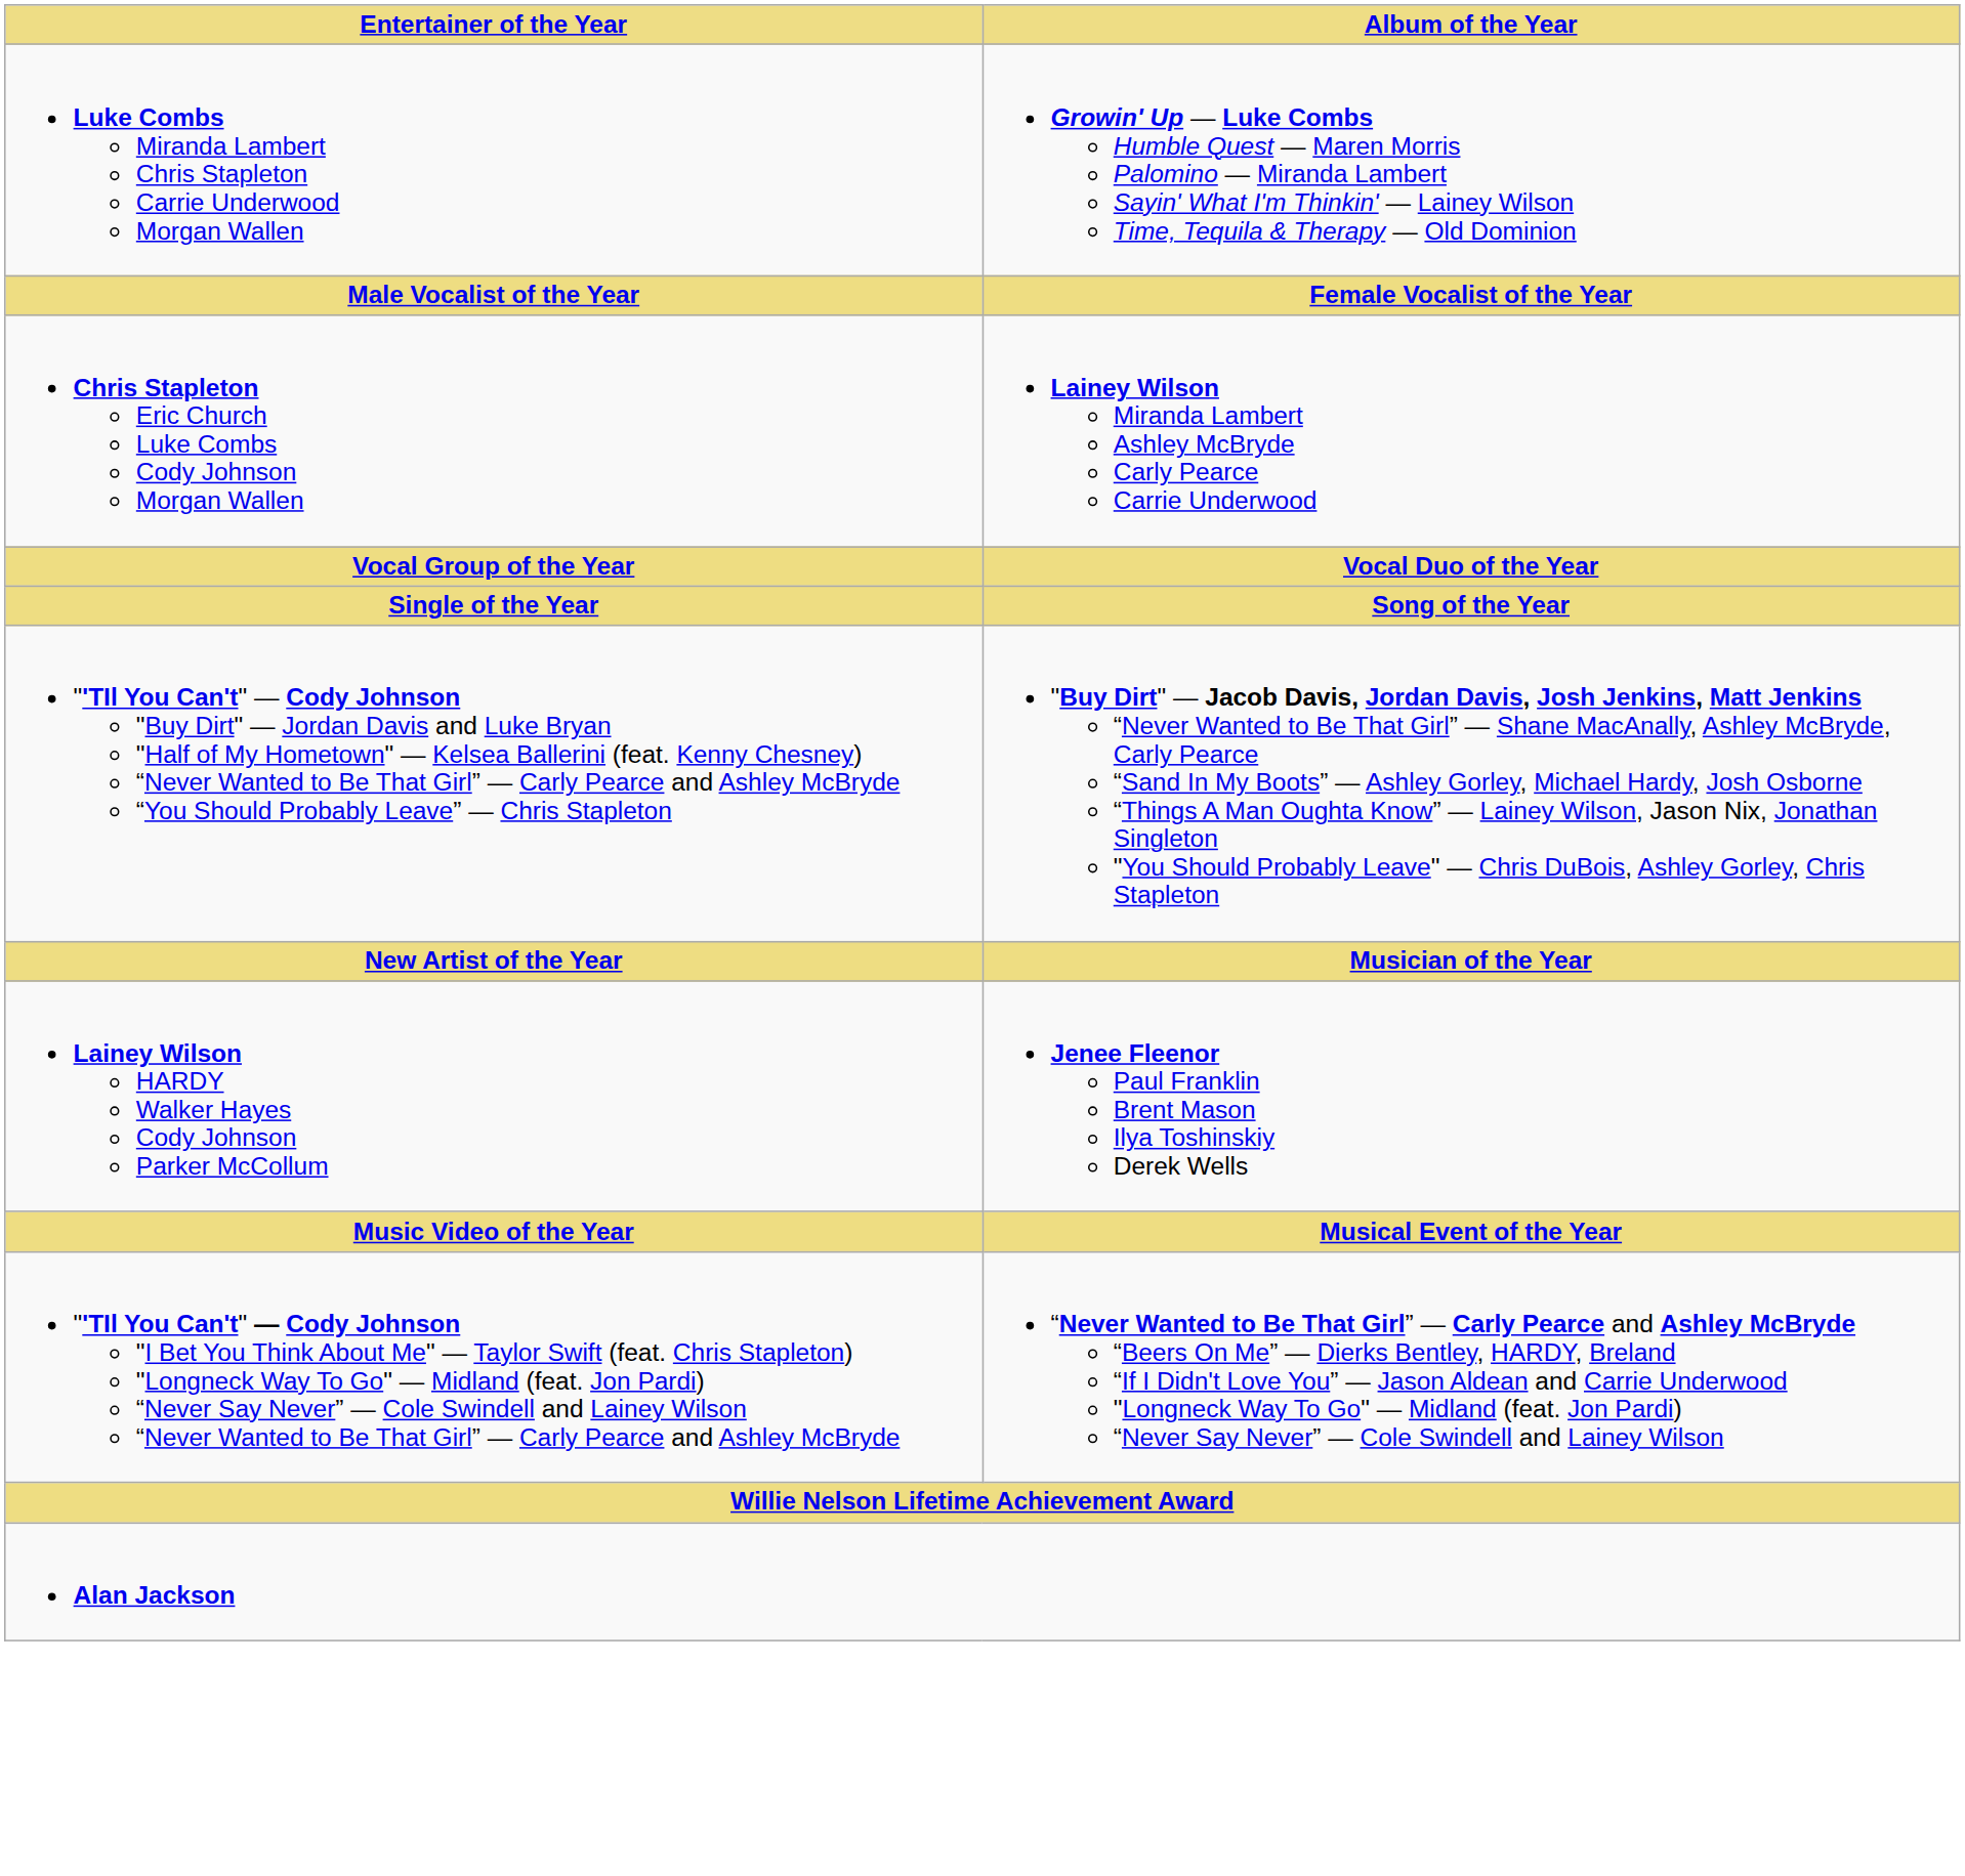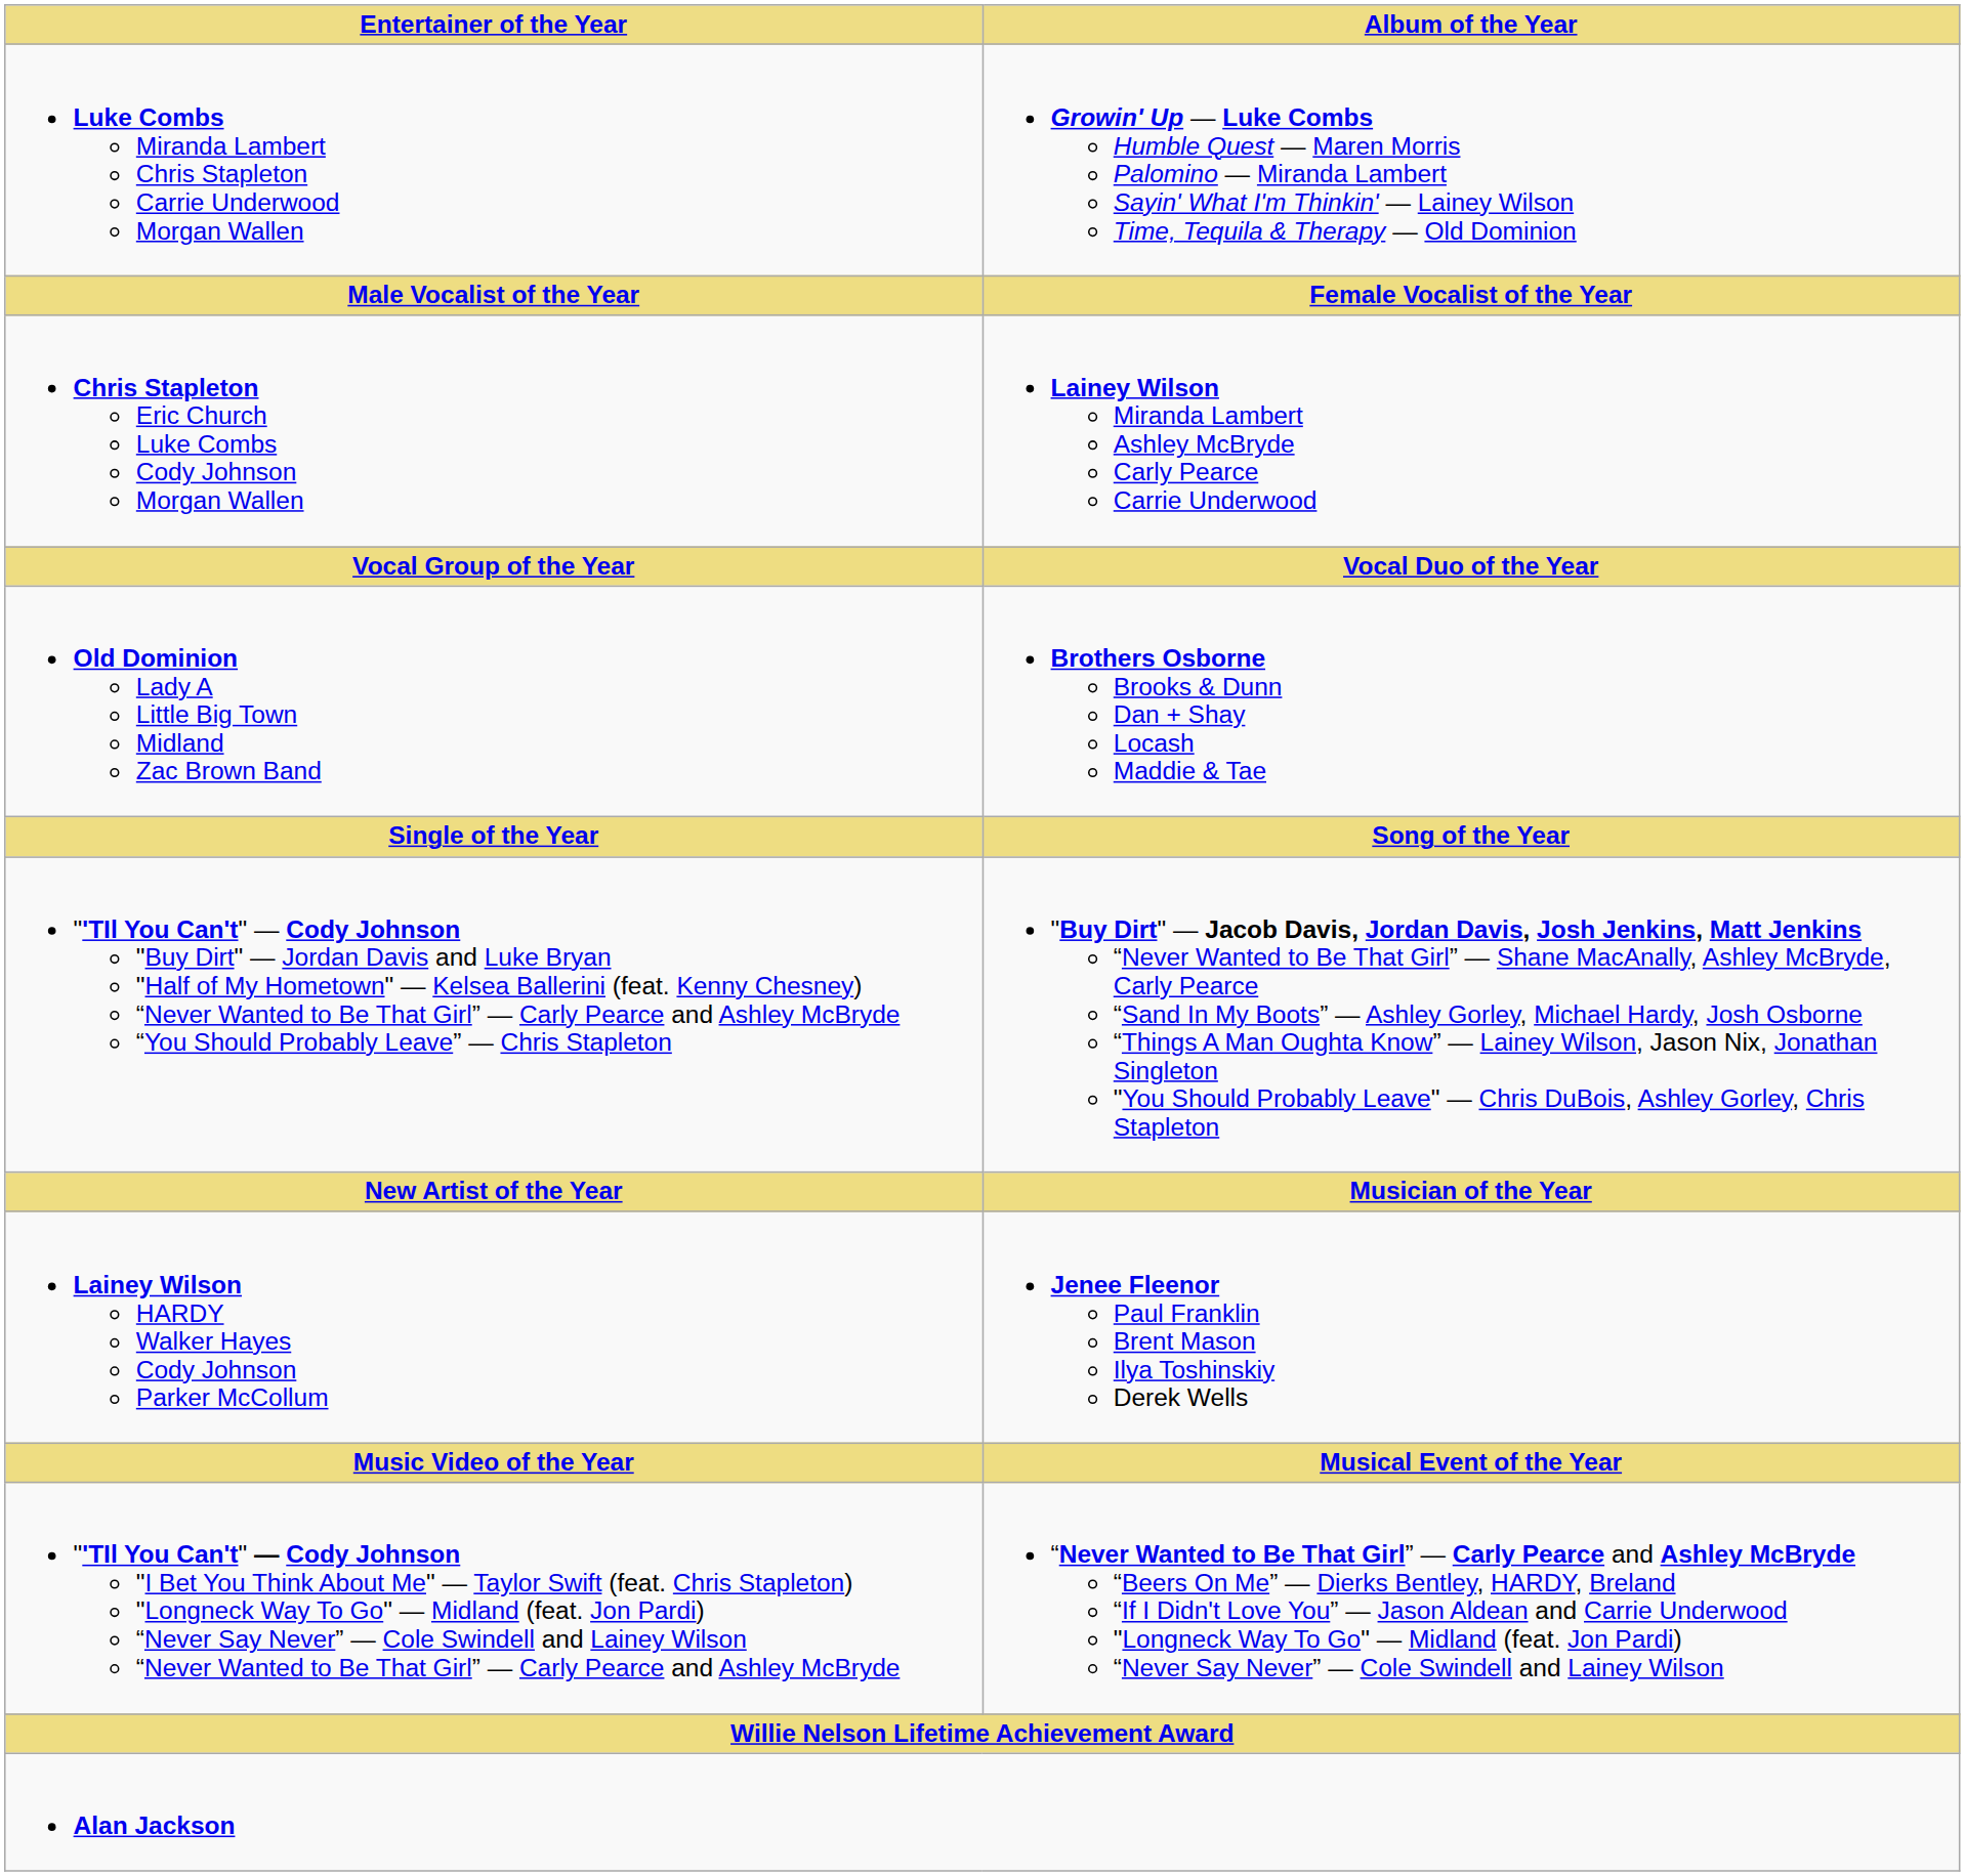 <table class="wikitable">
 <tr>
 <th style="background:#EEDD85;" width="50%"><a href='#'>Entertainer of the Year</a></th>
 <th style="background:#EEDD85;" width="50%"><a href='#'>Album of the Year</a></th>
 </tr>
 <tr>
 <td valign="top"><br><ul><li><strong><a href='#'>Luke Combs</a></strong><ul><li><a href='#'>Miranda Lambert</a></li><li><a href='#'>Chris Stapleton</a></li><li><a href='#'>Carrie Underwood</a></li><li><a href='#'>Morgan Wallen</a></li></ul></li></ul></td>
 <td valign="top"><br><ul><li><em><a href='#'><strong>Growin' Up</strong></a></em> — <strong><a href='#'>Luke Combs</a></strong><ul><li><em><a href='#'>Humble Quest</a></em> — <a href='#'>Maren Morris</a></li><li><em><a href='#'>Palomino</a></em> — <a href='#'>Miranda Lambert</a></li><li><em><a href='#'>Sayin' What I'm Thinkin'</a></em> — <a href='#'>Lainey Wilson</a></li><li><em><a href='#'>Time, Tequila & Therapy</a></em> — <a href='#'>Old Dominion</a></li></ul></li></ul></td>
 </tr>
 <tr>
 <th style="background:#EEDD82; width=50%"><a href='#'>Male Vocalist of the Year</a></th>
 <th style="background:#EEDD82; width=50%"><a href='#'>Female Vocalist of the Year</a></th>
 </tr>
 <tr>
 <td valign="top"><br><ul><li><strong><a href='#'>Chris Stapleton</a></strong><ul><li><a href='#'>Eric Church</a></li><li><a href='#'>Luke Combs</a></li><li><a href='#'>Cody Johnson</a></li><li><a href='#'>Morgan Wallen</a></li></ul></li></ul></td>
 <td valign="top"><br><ul><li><strong><a href='#'>Lainey Wilson</a></strong><ul><li><a href='#'>Miranda Lambert</a></li><li><a href='#'>Ashley McBryde</a></li><li><a href='#'>Carly Pearce</a></li><li><a href='#'>Carrie Underwood</a></li></ul></li></ul></td>
 </tr>
 <tr>
 <th style="background:#EEDD82; width=50%"><a href='#'>Vocal Group of the Year</a></th>
 <th style="background:#EEDD82; width=50%"><a href='#'>Vocal Duo of the Year</a></th>
+</tr>
+<tr>
+<td valign="top"><br><ul><li><a href='#'><strong>Old Dominion</strong></a><ul><li><a href='#'>Lady A</a></li><li><a href='#'>Little Big Town</a></li><li><a href='#'>Midland</a></li><li><a href='#'>Zac Brown Band</a></li></ul></li></ul></td>
+<td valign="top"><br><ul><li><strong><a href='#'>Brothers Osborne</a></strong><ul><li><a href='#'>Brooks & Dunn</a></li><li><a href='#'>Dan + Shay</a></li><li><a href='#'>Locash</a></li><li><a href='#'>Maddie & Tae</a></li></ul></li></ul></td>
 </tr>
 <tr>
 <th style="background:#EEDD82; width=50%"><a href='#'>Single of the Year</a></th>
 <th style="background:#EEDD82; width=50%"><a href='#'>Song of the Year</a></th>
 </tr>
 <tr>
 <td valign="top"><br><ul><li>"<a href='#'><strong>'TIl You Can't</strong></a>" — <strong><a href='#'>Cody Johnson</a></strong><ul><li>"<a href='#'>Buy Dirt</a>" — <a href='#'>Jordan Davis</a> and <a href='#'>Luke Bryan</a></li><li>"<a href='#'>Half of My Hometown</a>" — <a href='#'>Kelsea Ballerini</a> (feat. <a href='#'>Kenny Chesney</a>)</li><li>“<a href='#'>Never Wanted to Be That Girl</a>” — <a href='#'>Carly Pearce</a> and <a href='#'>Ashley McBryde</a></li><li>“<a href='#'>You Should Probably Leave</a>” — <a href='#'>Chris Stapleton</a></li></ul></li></ul></td>
 <td valign="top"><br><ul><li>"<strong><a href='#'>Buy Dirt</a></strong>" — <strong>Jacob Davis, <a href='#'>Jordan Davis</a>, <a href='#'>Josh Jenkins</a>, <a href='#'>Matt Jenkins</a></strong><ul><li>“<a href='#'>Never Wanted to Be That Girl</a>” — <a href='#'>Shane MacAnally</a>, <a href='#'>Ashley McBryde</a>, <a href='#'>Carly Pearce</a></li><li>“<a href='#'>Sand In My Boots</a>” — <a href='#'>Ashley Gorley</a>, <a href='#'>Michael Hardy</a>, <a href='#'>Josh Osborne</a></li><li>“<a href='#'>Things A Man Oughta Know</a>” — <a href='#'>Lainey Wilson</a>, Jason Nix, <a href='#'>Jonathan Singleton</a></li><li>"<a href='#'>You Should Probably Leave</a>" — <a href='#'>Chris DuBois</a>, <a href='#'>Ashley Gorley</a>, <a href='#'>Chris Stapleton</a></li></ul></li></ul></td>
 </tr>
 <tr>
 <th style="background:#EEDD82; width=50%"><a href='#'>New Artist of the Year</a></th>
 <th style="background:#EEDD82; width=50%"><a href='#'>Musician of the Year</a></th>
 </tr>
 <tr>
 <td valign="top"><br><ul><li><strong><a href='#'>Lainey Wilson</a></strong><ul><li><a href='#'>HARDY</a></li><li><a href='#'>Walker Hayes</a></li><li><a href='#'>Cody Johnson</a></li><li><a href='#'>Parker McCollum</a></li></ul></li></ul></td>
 <td valign="top"><br><ul><li><strong><a href='#'>Jenee Fleenor</a></strong><ul><li><a href='#'>Paul Franklin</a></li><li><a href='#'>Brent Mason</a></li><li><a href='#'>Ilya Toshinskiy</a></li><li>Derek Wells</li></ul></li></ul></td>
 </tr>
 <tr>
 <th style="background:#EEDD82; width=50%"><a href='#'>Music Video of the Year</a></th>
 <th style="background:#EEDD82; width=50%"><a href='#'>Musical Event of the Year</a></th>
 </tr>
 <tr>
 <td valign="top"><br><ul><li>"<strong><a href='#'>'TIl You Can't</a></strong>"<strong> — <a href='#'>Cody Johnson</a></strong><ul><li>"<a href='#'>I Bet You Think About Me</a>" — <a href='#'>Taylor Swift</a> (feat. <a href='#'>Chris Stapleton</a>)</li><li>"<a href='#'>Longneck Way To Go</a>" — <a href='#'>Midland</a> (feat. <a href='#'>Jon Pardi</a>)</li><li>“<a href='#'>Never Say Never</a>” — <a href='#'>Cole Swindell</a> and <a href='#'>Lainey Wilson</a></li><li>“<a href='#'>Never Wanted to Be That Girl</a>” — <a href='#'>Carly Pearce</a> and <a href='#'>Ashley McBryde</a></li></ul></li></ul></td>
 <td valign="top"><br><ul><li>“<strong><a href='#'>Never Wanted to Be That Girl</a></strong>” — <strong><a href='#'>Carly Pearce</a></strong> and <strong><a href='#'>Ashley McBryde</a></strong><ul><li>“<a href='#'>Beers On Me</a>” — <a href='#'>Dierks Bentley</a>, <a href='#'>HARDY</a>, <a href='#'>Breland</a></li><li>“<a href='#'>If I Didn't Love You</a>” — <a href='#'>Jason Aldean</a> and <a href='#'>Carrie Underwood</a></li><li>"<a href='#'>Longneck Way To Go</a>" — <a href='#'>Midland</a> (feat. <a href='#'>Jon Pardi</a>)</li><li>“<a href='#'>Never Say Never</a>” — <a href='#'>Cole Swindell</a> and <a href='#'>Lainey Wilson</a></li></ul></li></ul></td>
 </tr>
 <tr>
 <th colspan="2" style="background:#EEDD82; width=50%"><a href='#'>Willie Nelson Lifetime Achievement Award</a></th>
 </tr>
 <tr>
 <td colspan="2" style="vertical-align:top;"><br><ul><li><strong><a href='#'>Alan Jackson</a></strong></li></ul></td>
 </tr>
 </table>
